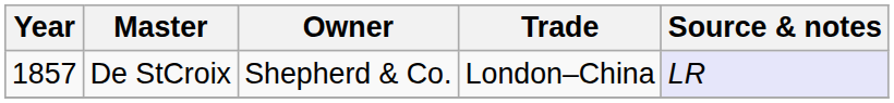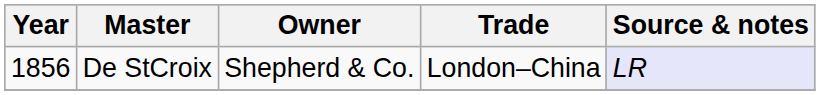 <table class=" wikitable">
 <tr>
 <th>Year</th>
 <th>Master</th>
 <th>Owner</th>
 <th>Trade</th>
 <th>Source & notes</th>
 </tr>
 <tr>
-<td>1857</td>
+<td>1856</td>
 <td>De StCroix</td>
 <td>Shepherd & Co.</td>
 <td>London–China</td>
 <td style="background: lavender;"><em>LR</em></td>
 </tr>
 <tr>
 </tr>
 </table>
